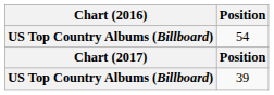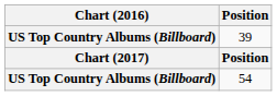 <table class="wikitable plainrowheaders" style="text-align:center">
 <tr>
 <th scope="col">Chart (2016)</th>
 <th scope="col">Position</th>
 </tr>
 <tr>
 <th scope="row">US Top Country Albums (<em>Billboard</em>)</th>
-<td>54</td>
+<td>39</td>
 </tr>
 <tr>
 <th scope="col">Chart (2017)</th>
 <th scope="col">Position</th>
 </tr>
 <tr>
 <th scope="row">US Top Country Albums (<em>Billboard</em>)</th>
-<td>39</td>
+<td>54</td>
 </tr>
 </table>
